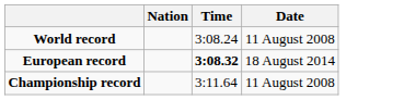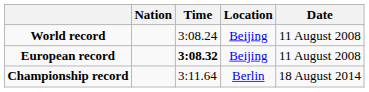 <table class=wikitable style=text-align:center>
 <tr>
 <th></th>
 <th>Nation</th>
 <th>Time</th>
+<th>Location</th>
 <th>Date</th>
 </tr>
 <tr>
 <td><strong>World record</strong></td>
 <td align=left></td>
 <td align=left>3:08.24</td>
+<td><a href='#'>Beijing</a></td>
 <td>11 August 2008</td>
 </tr>
 <tr>
 <td><strong>European record</strong></td>
 <td align=left></td>
 <td align=left><strong>3:08.32</strong></td>
-<td>18 August 2014</td>
+<td><a href='#'>Beijing</a></td>
+<td>11 August 2008</td>
 </tr>
 <tr>
 <td><strong>Championship record</strong></td>
 <td align=left></td>
 <td align=left>3:11.64</td>
-<td>11 August 2008</td>
+<td><a href='#'>Berlin</a></td>
+<td>18 August 2014</td>
 </tr>
 </table>
